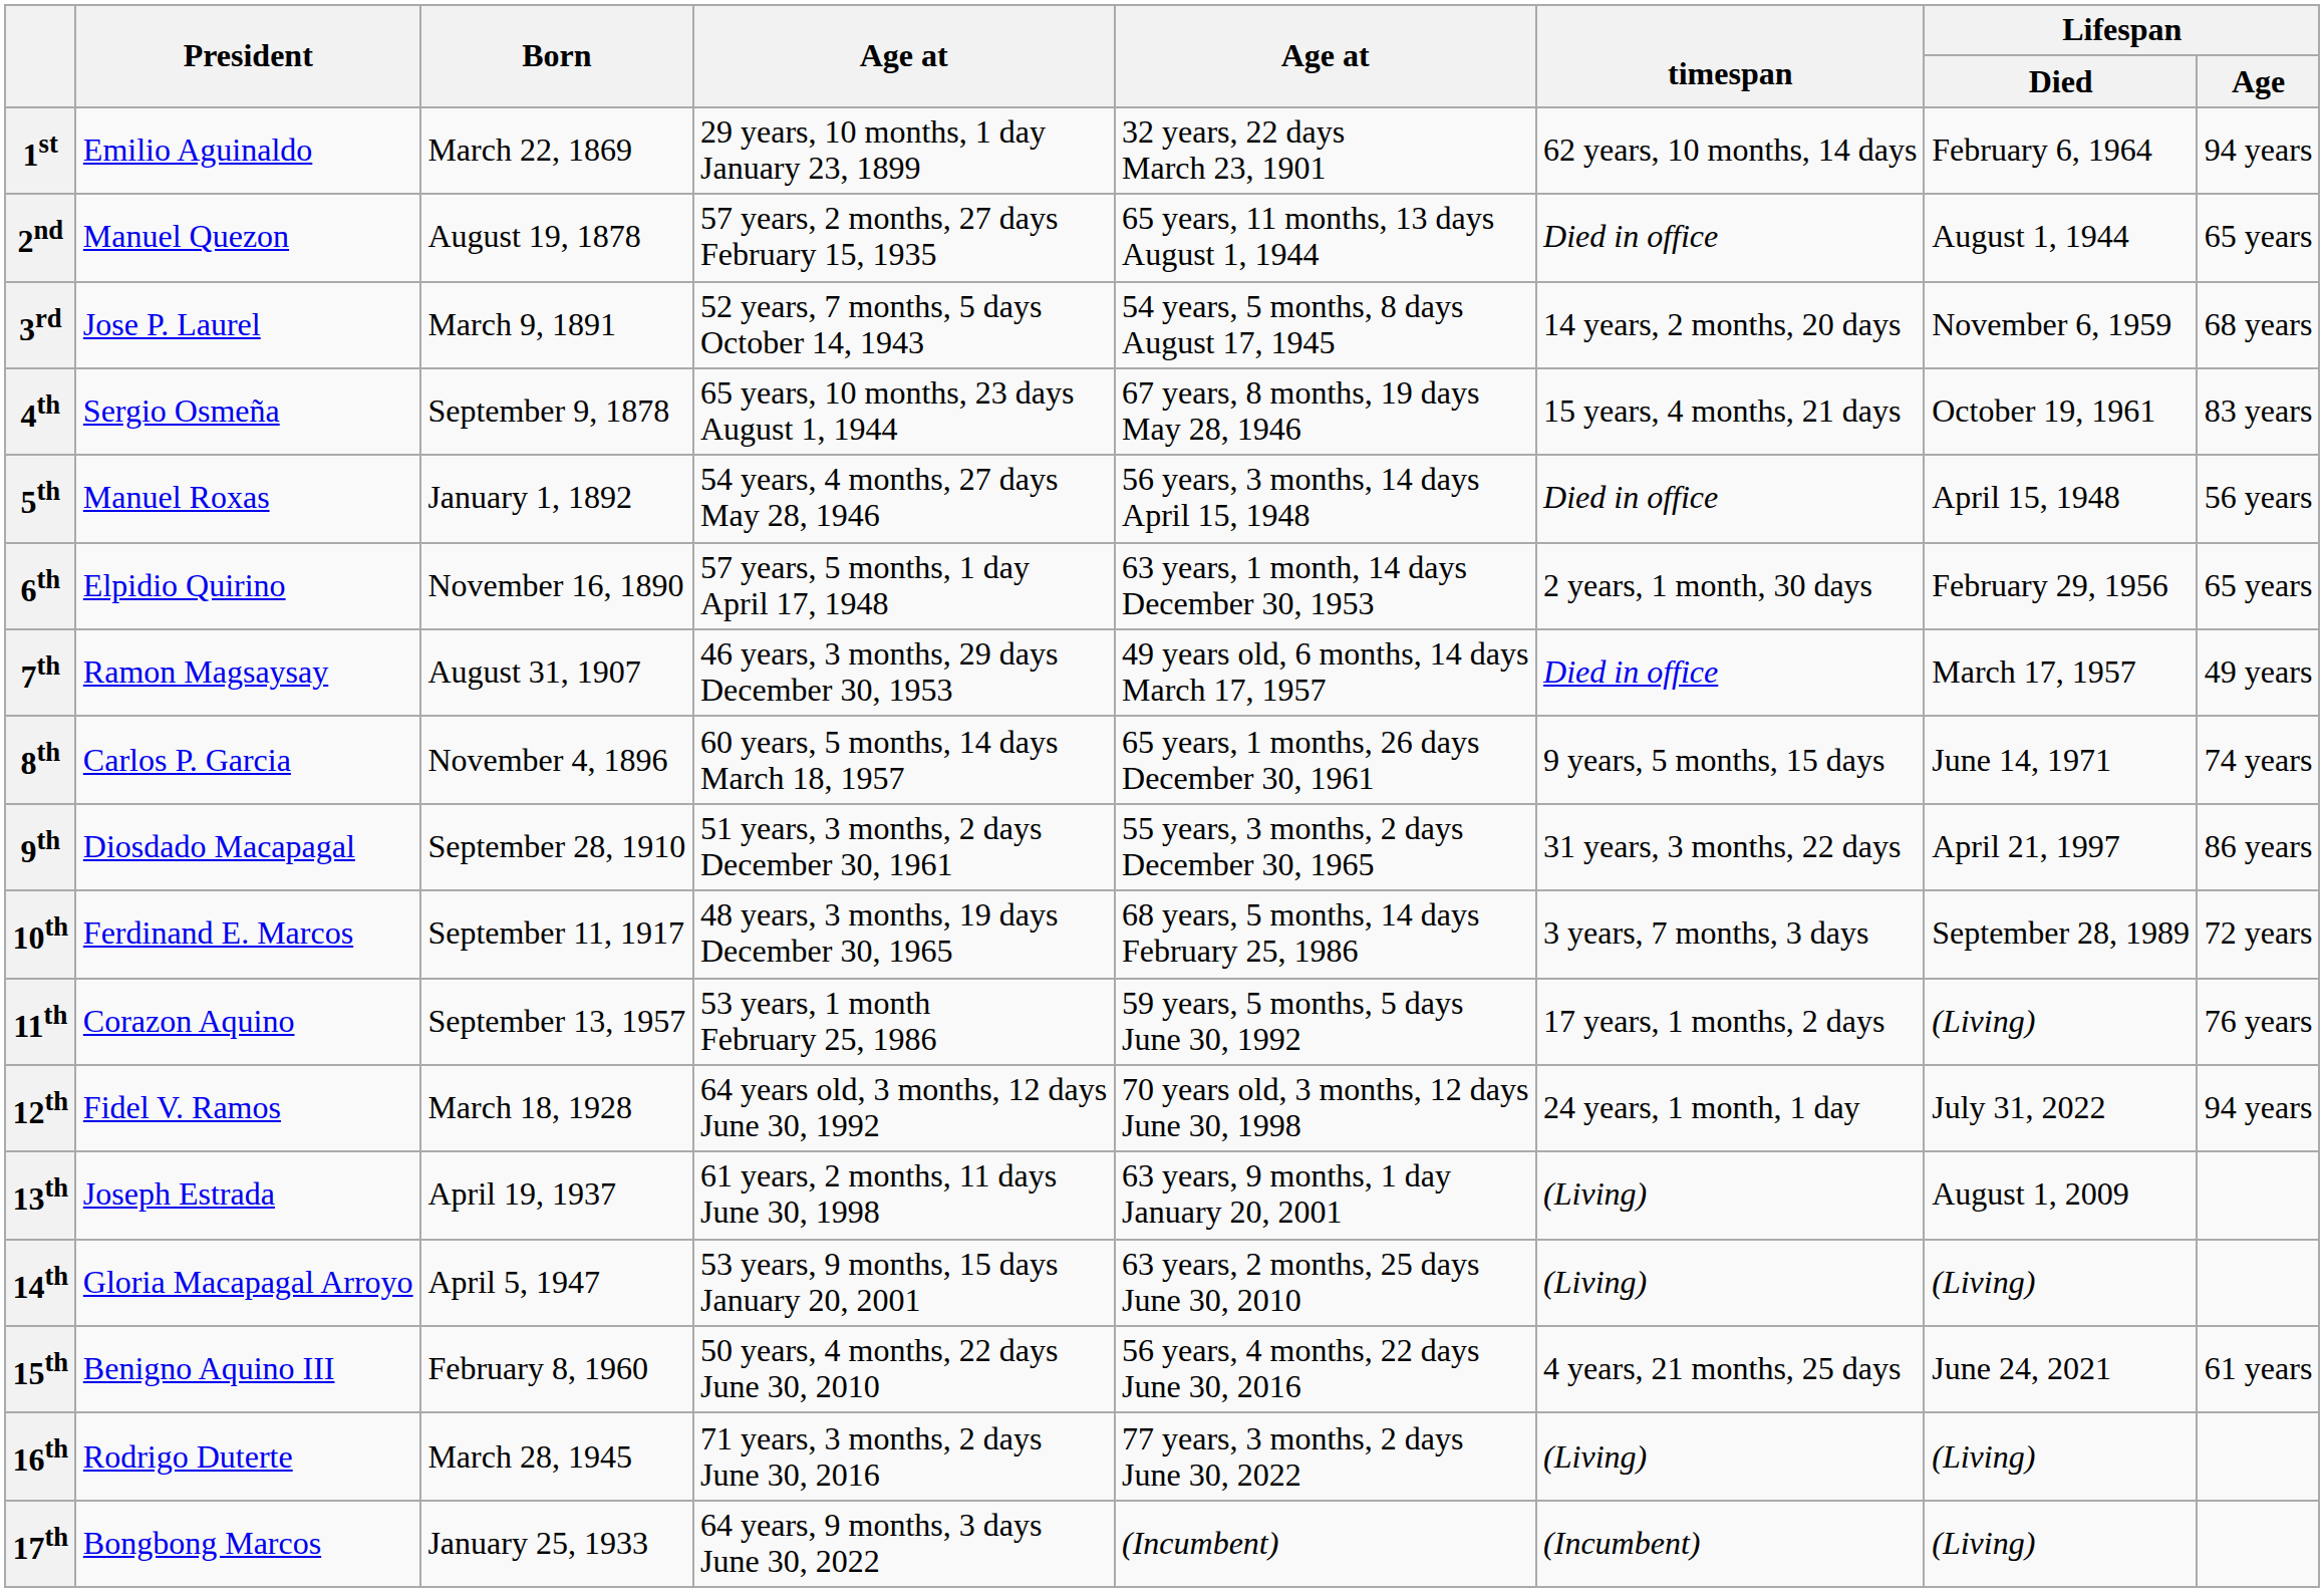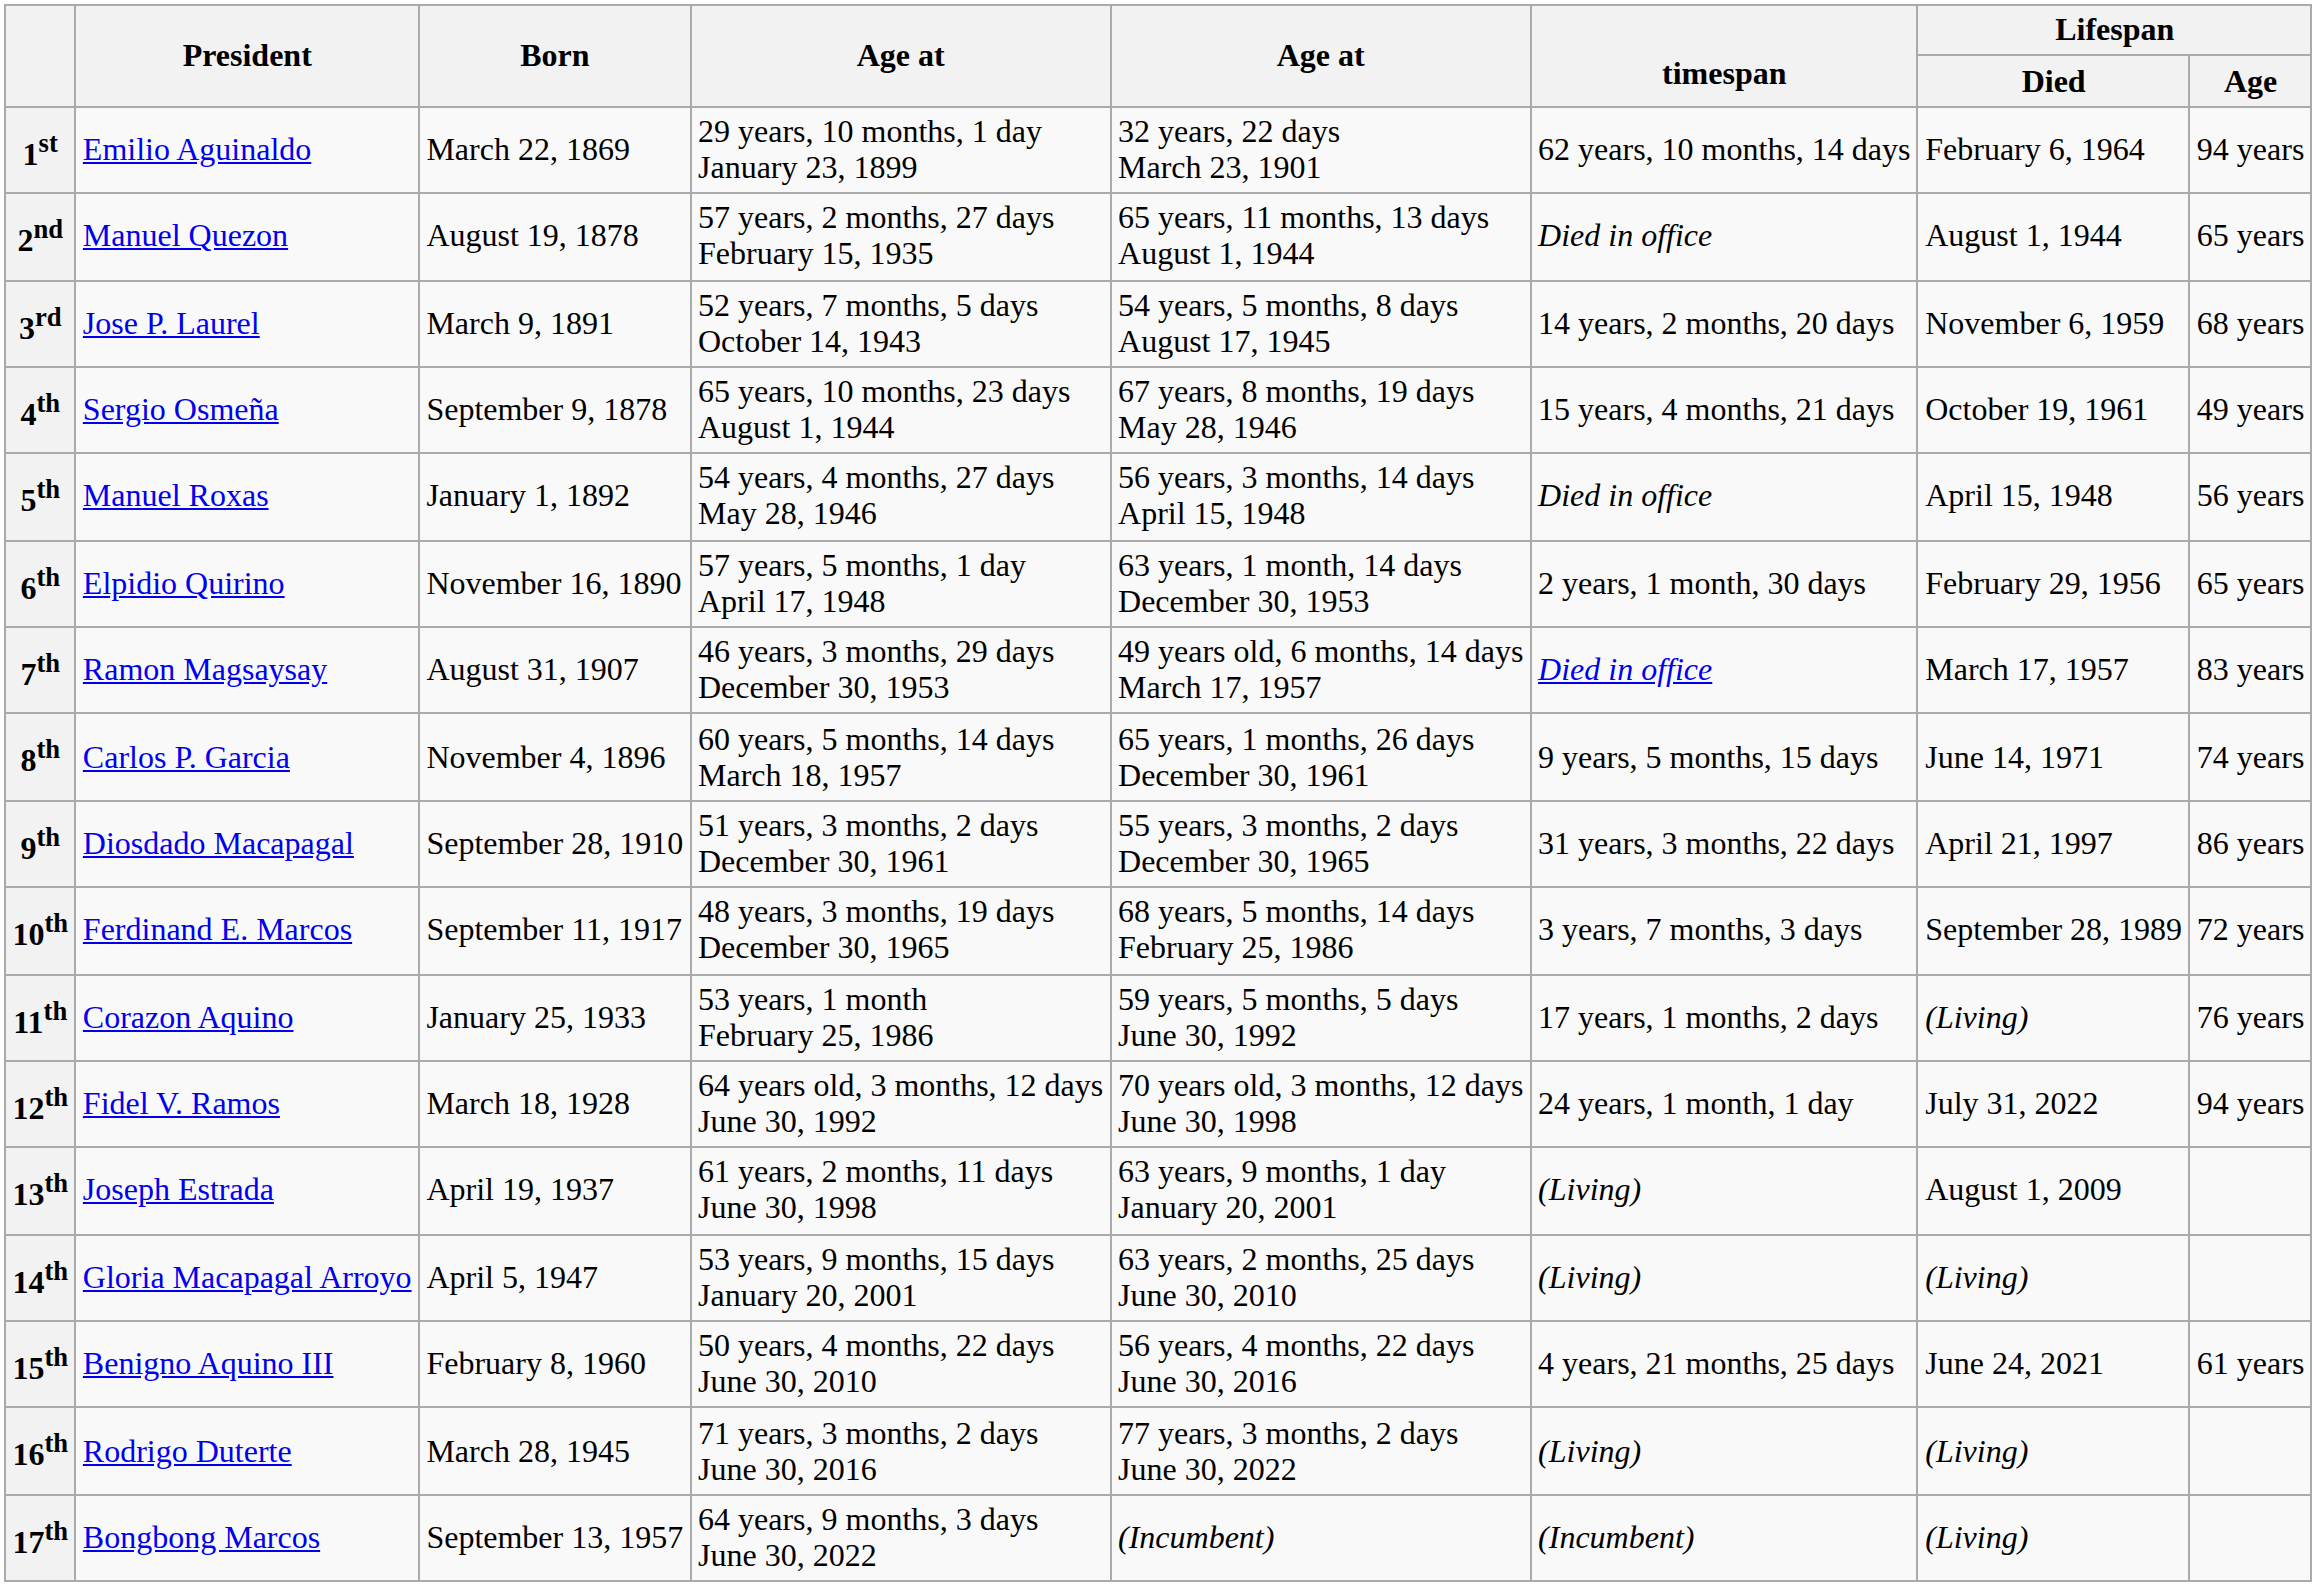 <table class="sortable wikitable sticky-header-multi sort-under col1right">
 <tr>
 <th rowspan="2" scope="col"></th>
 <th rowspan="2" scope="col">President</th>
 <th rowspan="2" scope="col">Born</th>
 <th rowspan="2" scope="col">Age at </th>
 <th rowspan="2" scope="col">Age at </th>
 <th rowspan="2" scope="col"><br>timespan</th>
 <th colspan="2" scope="col">Lifespan</th>
 </tr>
 <tr>
 <th scope="col">Died</th>
 <th scope="col">Age</th>
 </tr>
 <tr>
 <th scope="row" style="text-align:center;">1<sup>st</sup></th>
 <td><a href='#'>Emilio Aguinaldo</a></td>
 <td>March 22, 1869</td>
 <td>29 years, 10 months, 1 day<br>January 23, 1899</td>
 <td>32 years, 22 days<br>March 23, 1901</td>
 <td>62 years, 10 months, 14 days</td>
 <td>February 6, 1964</td>
 <td>94 years</td>
 </tr>
 <tr>
 <th scope="row" style="text-align:center;">2<sup>nd</sup></th>
 <td><a href='#'>Manuel Quezon</a></td>
 <td>August 19, 1878</td>
 <td>57 years, 2 months, 27 days<br>February 15, 1935</td>
 <td>65 years, 11 months, 13 days<br>August 1, 1944</td>
 <td><em>Died in office</em></td>
 <td>August 1, 1944</td>
 <td>65 years</td>
 </tr>
 <tr>
 <th scope="row" style="text-align:center;">3<sup>rd</sup></th>
 <td><a href='#'>Jose P. Laurel</a></td>
 <td>March 9, 1891</td>
 <td>52 years, 7 months, 5 days<br>October 14, 1943</td>
 <td>54 years, 5 months, 8 days<br>August 17, 1945</td>
 <td>14 years, 2 months, 20 days</td>
 <td>November 6, 1959</td>
 <td>68 years</td>
 </tr>
 <tr>
 <th scope="row" style="text-align:center;">4<sup>th</sup></th>
 <td><a href='#'>Sergio Osmeña</a></td>
 <td>September 9, 1878</td>
 <td>65 years, 10 months, 23 days<br>August 1, 1944</td>
 <td>67 years, 8 months, 19 days<br>May 28, 1946</td>
 <td>15 years, 4 months, 21 days</td>
 <td>October 19, 1961</td>
-<td>83 years</td>
+<td>49 years</td>
 </tr>
 <tr>
 <th scope="row" style="text-align:center;">5<sup>th</sup></th>
 <td><a href='#'>Manuel Roxas</a></td>
 <td>January 1, 1892</td>
 <td>54 years, 4 months, 27 days<br>May 28, 1946</td>
 <td>56 years, 3 months, 14 days<br>April 15, 1948</td>
 <td><em>Died in office</em></td>
 <td>April 15, 1948</td>
 <td>56 years</td>
 </tr>
 <tr>
 <th scope="row" style="text-align:center;">6<sup>th</sup></th>
 <td><a href='#'>Elpidio Quirino</a></td>
 <td>November 16, 1890</td>
 <td>57 years, 5 months, 1 day<br>April 17, 1948</td>
 <td>63 years, 1 month, 14 days<br>December 30, 1953</td>
 <td>2 years, 1 month, 30 days</td>
 <td>February 29, 1956</td>
 <td>65 years</td>
 </tr>
 <tr>
 <th scope="row" style="text-align:center;">7<sup>th</sup></th>
 <td><a href='#'>Ramon Magsaysay</a></td>
 <td>August 31, 1907</td>
 <td>46 years, 3 months, 29 days<br>December 30, 1953</td>
 <td>49 years old, 6 months, 14 days<br>March 17, 1957</td>
 <td><em><a href='#'>Died in office</a></em></td>
 <td>March 17, 1957</td>
-<td>49 years</td>
+<td>83 years</td>
 </tr>
 <tr>
 <th scope="row" style="text-align:center;">8<sup>th</sup></th>
 <td><a href='#'>Carlos P. Garcia</a></td>
 <td>November 4, 1896</td>
 <td>60 years, 5 months, 14 days<br>March 18, 1957</td>
 <td>65 years, 1 months, 26 days<br>December 30, 1961</td>
 <td>9 years, 5 months, 15 days</td>
 <td>June 14, 1971</td>
 <td>74 years</td>
 </tr>
 <tr>
 <th scope="row" style="text-align:center;">9<sup>th</sup></th>
 <td><a href='#'>Diosdado Macapagal</a></td>
 <td>September 28, 1910</td>
 <td>51 years, 3 months, 2 days<br>December 30, 1961</td>
 <td>55 years, 3 months, 2 days<br>December 30, 1965</td>
 <td>31 years, 3 months, 22 days</td>
 <td>April 21, 1997</td>
 <td>86 years</td>
 </tr>
 <tr>
 <th scope="row" style="text-align:center;">10<sup>th</sup></th>
 <td><a href='#'>Ferdinand E. Marcos</a></td>
 <td>September 11, 1917</td>
 <td>48 years, 3 months, 19 days<br>December 30, 1965</td>
 <td>68 years, 5 months, 14 days<br>February 25, 1986</td>
 <td>3 years, 7 months, 3 days</td>
 <td>September 28, 1989</td>
 <td>72 years</td>
 </tr>
 <tr>
 <th scope="row" style="text-align:center;">11<sup>th</sup></th>
 <td><a href='#'>Corazon Aquino</a></td>
-<td>September 13, 1957</td>
+<td>January 25, 1933</td>
 <td>53 years, 1 month<br>February 25, 1986</td>
 <td>59 years, 5 months, 5 days<br>June 30, 1992</td>
 <td>17 years, 1 months, 2 days</td>
 <td><em>(Living)</em></td>
 <td>76 years</td>
 </tr>
 <tr>
 <th scope="row" style="text-align:center;">12<sup>th</sup></th>
 <td><a href='#'>Fidel V. Ramos</a></td>
 <td>March 18, 1928</td>
 <td>64 years old, 3 months, 12 days<br>June 30, 1992</td>
 <td>70 years old, 3 months, 12 days<br>June 30, 1998</td>
 <td>24 years, 1 month, 1 day</td>
 <td>July 31, 2022</td>
 <td>94 years</td>
 </tr>
 <tr>
 <th scope="row" style="text-align:center;">13<sup>th</sup></th>
 <td><a href='#'>Joseph Estrada</a></td>
 <td>April 19, 1937</td>
 <td>61 years, 2 months, 11 days<br>June 30, 1998</td>
 <td>63 years, 9 months, 1 day<br>January 20, 2001</td>
 <td><em>(Living)</em></td>
 <td>August 1, 2009</td>
 <td><em></em></td>
 </tr>
 <tr>
 <th scope="row" style="text-align:center;">14<sup>th</sup></th>
 <td><a href='#'>Gloria Macapagal Arroyo</a></td>
 <td>April 5, 1947</td>
 <td>53 years, 9 months, 15 days<br>January 20, 2001</td>
 <td>63 years, 2 months, 25 days<br>June 30, 2010</td>
 <td><em>(Living)</em></td>
 <td><em>(Living)</em></td>
 <td><em></em></td>
 </tr>
 <tr>
 <th scope="row" style="text-align:center;">15<sup>th</sup></th>
 <td><a href='#'>Benigno Aquino III</a></td>
 <td>February 8, 1960</td>
 <td>50 years, 4 months, 22 days<br>June 30, 2010</td>
 <td>56 years, 4 months, 22 days<br>June 30, 2016</td>
 <td>4 years, 21 months, 25 days</td>
 <td>June 24, 2021</td>
 <td>61 years</td>
 </tr>
 <tr>
 <th scope="row" style="text-align:center;">16<sup>th</sup></th>
 <td><a href='#'>Rodrigo Duterte</a></td>
 <td>March 28, 1945</td>
 <td>71 years, 3 months, 2 days<br>June 30, 2016</td>
 <td>77 years, 3 months, 2 days<br>June 30, 2022</td>
 <td><em>(Living)</em></td>
 <td><em>(Living)</em></td>
 <td><em></em></td>
 </tr>
 <tr>
 <th scope="row" style="text-align:center;">17<sup>th</sup></th>
 <td><a href='#'>Bongbong Marcos</a></td>
-<td>January 25, 1933</td>
+<td>September 13, 1957</td>
 <td>64 years, 9 months, 3 days<br>June 30, 2022</td>
 <td><em>(Incumbent)</em></td>
 <td><em>(Incumbent)</em></td>
 <td><em>(Living)</em></td>
 <td><em></em></td>
 </tr>
 </table>
